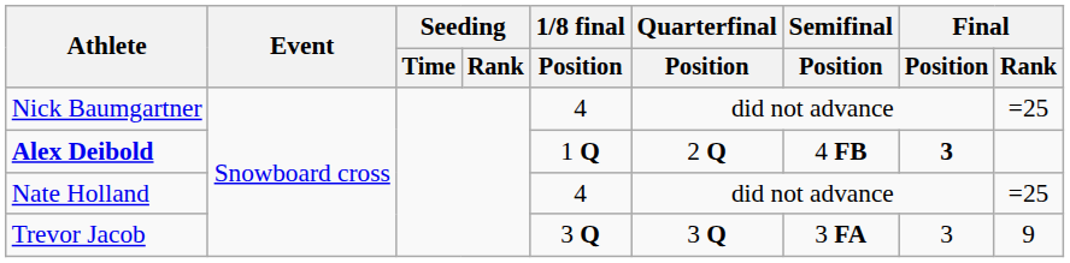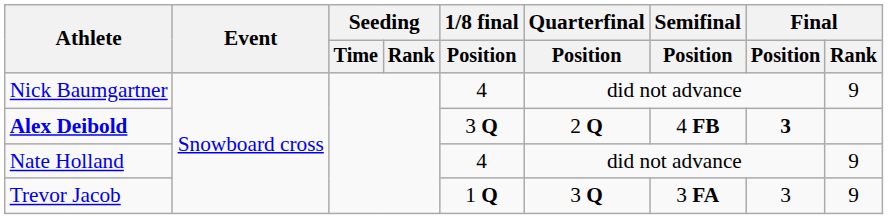 <table class=wikitable style=font-size:90%;text-align:center>
 <tr>
 <th rowspan=2>Athlete</th>
 <th rowspan=2>Event</th>
 <th colspan=2>Seeding</th>
 <th>1/8 final</th>
 <th>Quarterfinal</th>
 <th>Semifinal</th>
 <th colspan=2>Final</th>
 </tr>
 <tr style=font-size:95%>
 <th>Time</th>
 <th>Rank</th>
 <th>Position</th>
 <th>Position</th>
 <th>Position</th>
 <th>Position</th>
 <th>Rank</th>
 </tr>
 <tr>
 <td align=left><a href='#'>Nick Baumgartner</a></td>
 <td align=left rowspan=4><a href='#'>Snowboard cross</a></td>
 <td colspan=2 rowspan=4></td>
 <td>4</td>
 <td colspan=3>did not advance</td>
-<td>=25</td>
+<td>9</td>
 </tr>
 <tr>
 <td align=left><strong><a href='#'>Alex Deibold</a></strong></td>
-<td>1 <strong>Q</strong></td>
+<td>3 <strong>Q</strong></td>
 <td>2 <strong>Q</strong></td>
 <td>4 <strong>FB</strong></td>
 <td><strong>3</strong></td>
 <td></td>
 </tr>
 <tr>
 <td align=left><a href='#'>Nate Holland</a></td>
 <td>4</td>
 <td colspan=3>did not advance</td>
-<td>=25</td>
+<td>9</td>
 </tr>
 <tr>
 <td align=left><a href='#'>Trevor Jacob</a></td>
-<td>3 <strong>Q</strong></td>
+<td>1 <strong>Q</strong></td>
 <td>3 <strong>Q</strong></td>
 <td>3 <strong>FA</strong></td>
 <td>3</td>
 <td>9</td>
 </tr>
 </table>
